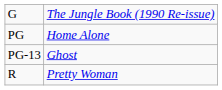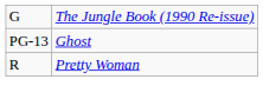 <table class="wikitable sortable" style="margin:auto; margin:auto">
 <tr>
 <td>G</td>
 <td scope="row"><em><a href='#'>The Jungle Book (1990 Re-issue)</a></em></td>
-</tr>
-<tr>
-<td>PG</td>
-<td scope="row"><em><a href='#'>Home Alone</a></em></td>
 </tr>
 <tr>
 <td>PG-13</td>
 <td scope="row"><em><a href='#'>Ghost</a></em></td>
 </tr>
 <tr>
 <td>R</td>
 <td scope="row"><em><a href='#'>Pretty Woman</a></em></td>
 </tr>
 </table>
